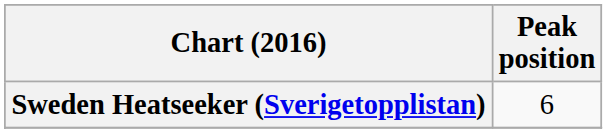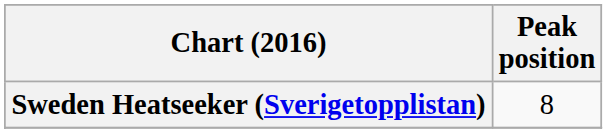 <table class="wikitable sortable plainrowheaders" style="text-align:center;">
 <tr>
 <th scope="col">Chart (2016)</th>
 <th scope="col">Peak<br>position</th>
 </tr>
 <tr>
 <th scope="row">Sweden Heatseeker (<a href='#'>Sverigetopplistan</a>)</th>
-<td>6</td>
+<td>8</td>
 </tr>
 <tr>
 </tr>
 <tr>
 </tr>
 <tr>
 </tr>
 <tr>
 </tr>
 </table>
